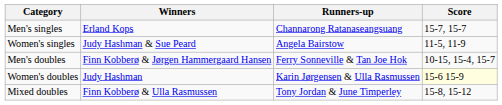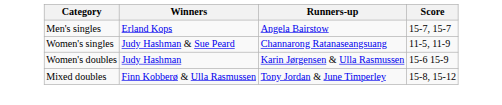 <table class=wikitable style="margin:auto;">
 <tr>
 <th>Category</th>
 <th>Winners</th>
 <th>Runners-up</th>
 <th>Score</th>
 </tr>
 <tr>
 <td>Men's singles</td>
 <td> <a href='#'>Erland Kops</a></td>
-<td> <a href='#'>Channarong Ratanaseangsuang</a></td>
+<td> <a href='#'>Angela Bairstow</a></td>
 <td>15-7, 15-7</td>
 </tr>
 <tr>
 <td>Women's singles</td>
 <td> <a href='#'>Judy Hashman</a> &  <a href='#'>Sue Peard</a></td>
-<td> <a href='#'>Angela Bairstow</a></td>
+<td> <a href='#'>Channarong Ratanaseangsuang</a></td>
 <td>11-5, 11-9</td>
-</tr>
-<tr>
-<td>Men's doubles</td>
-<td> <a href='#'>Finn Kobberø</a> & <a href='#'>Jørgen Hammergaard Hansen</a></td>
-<td> <a href='#'>Ferry Sonneville</a> & <a href='#'>Tan Joe Hok</a></td>
-<td>10-15, 15-4, 15-7</td>
 </tr>
 <tr>
 <td>Women's doubles</td>
 <td> <a href='#'>Judy Hashman</a></td>
 <td> <a href='#'>Karin Jørgensen</a> & <a href='#'>Ulla Rasmussen</a></td>
-<td style="background: lightyellow;">15-6 15-9</td>
+<td>15-6 15-9</td>
 </tr>
 <tr>
 <td>Mixed doubles</td>
 <td> <a href='#'>Finn Kobberø</a> & <a href='#'>Ulla Rasmussen</a></td>
 <td> <a href='#'>Tony Jordan</a> & <a href='#'>June Timperley</a></td>
 <td>15-8, 15-12</td>
 </tr>
 </table>
